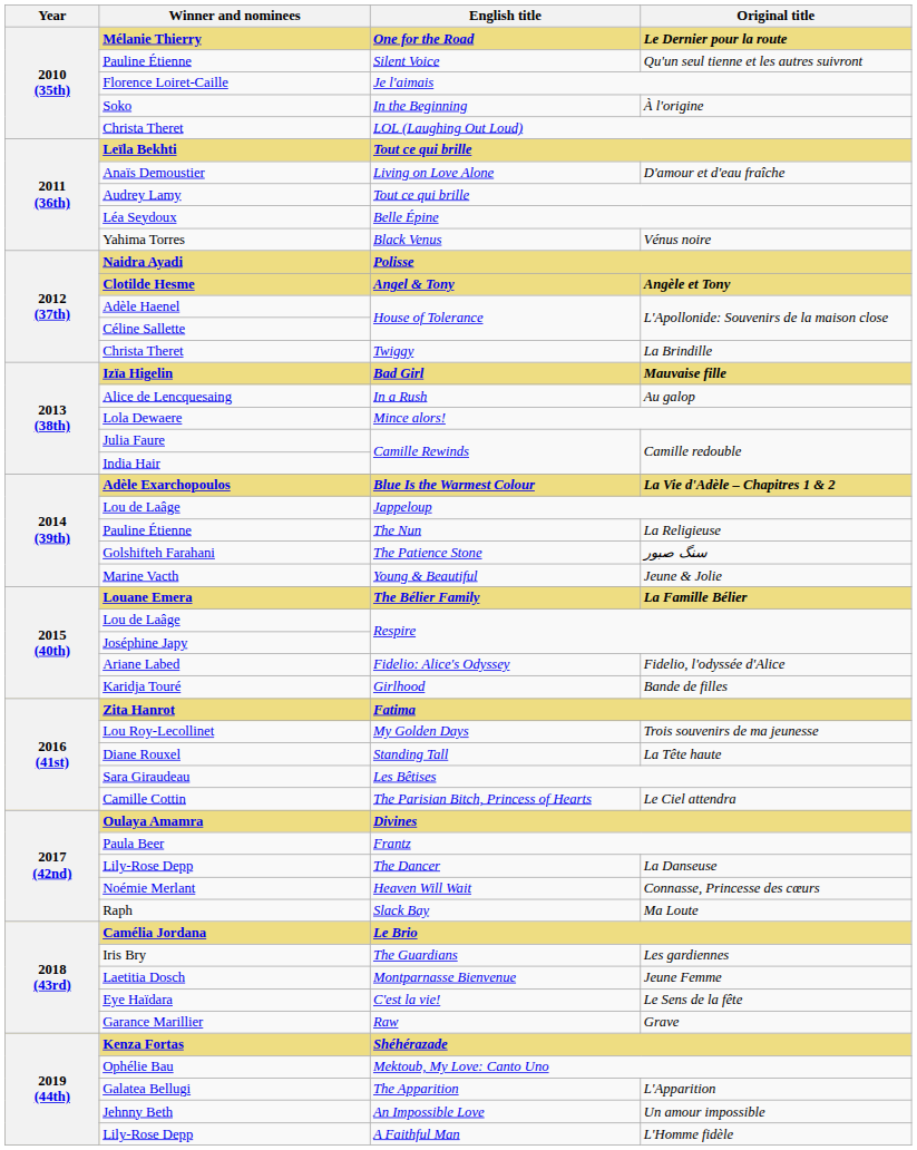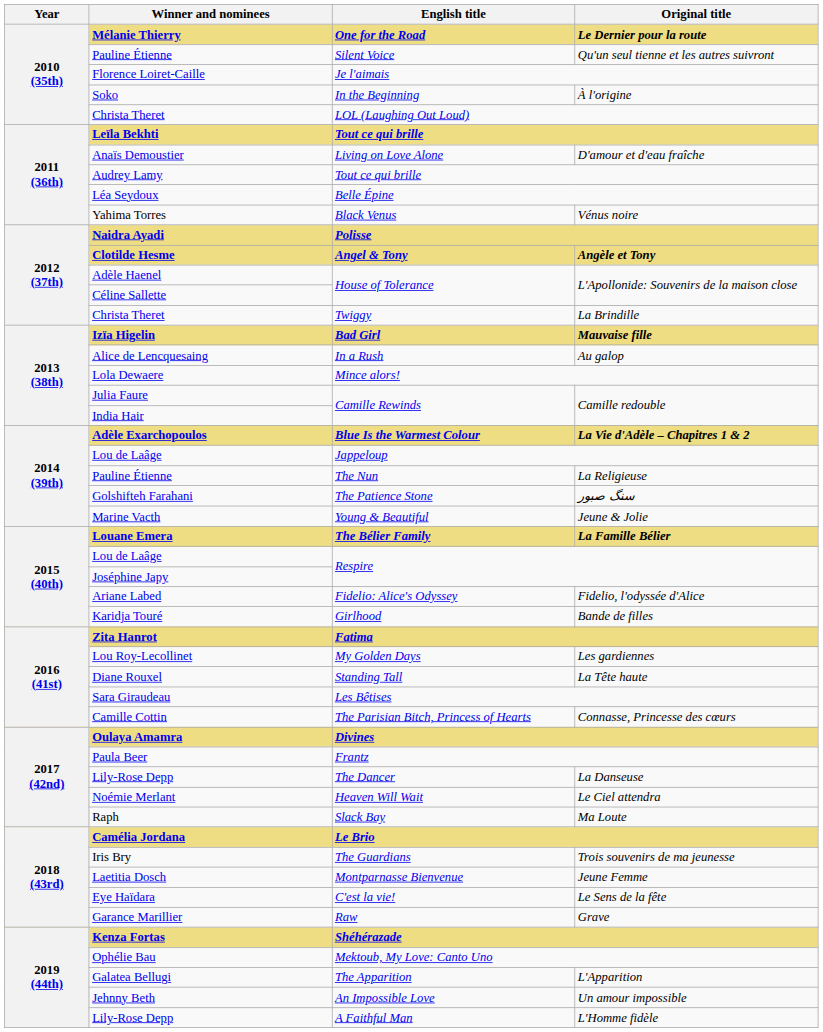 <table class="wikitable">
 <tr>
 <th width="100">Year</th>
 <th width="300">Winner and nominees</th>
 <th width="300">English title</th>
 <th width="300">Original title</th>
 </tr>
 <tr>
 <th rowspan="5" style="text-align:center;">2010<br><a href='#'>(35th)</a></th>
 <td style="background:#eedd82;"><strong><a href='#'>Mélanie Thierry</a></strong></td>
 <td style="background:#eedd82;"><em><a href='#'><strong>One for the Road</strong></a></em></td>
 <td style="background:#eedd82;"><strong><em>Le Dernier pour la route</em></strong></td>
 </tr>
 <tr>
 <td><a href='#'>Pauline Étienne</a></td>
 <td><em><a href='#'>Silent Voice</a></em></td>
 <td><em>Qu'un seul tienne et les autres suivront</em></td>
 </tr>
 <tr>
 <td><a href='#'>Florence Loiret-Caille</a></td>
 <td colspan="2"><em><a href='#'>Je l'aimais</a></em></td>
 </tr>
 <tr>
 <td><a href='#'>Soko</a></td>
 <td><em><a href='#'>In the Beginning</a></em></td>
 <td><em>À l'origine</em></td>
 </tr>
 <tr>
 <td><a href='#'>Christa Theret</a></td>
 <td colspan="2"><em><a href='#'>LOL (Laughing Out Loud)</a></em></td>
 </tr>
 <tr>
 <th rowspan="5" style="text-align:center;">2011<br><a href='#'>(36th)</a></th>
 <td style="background:#eedd82;"><strong><a href='#'>Leïla Bekhti</a></strong></td>
 <td colspan="2" style="background:#eedd82;"><strong><em><a href='#'>Tout ce qui brille</a></em></strong></td>
 </tr>
 <tr>
 <td><a href='#'>Anaïs Demoustier</a></td>
 <td><em><a href='#'>Living on Love Alone</a></em></td>
 <td><em>D'amour et d'eau fraîche</em></td>
 </tr>
 <tr>
 <td><a href='#'>Audrey Lamy</a></td>
 <td colspan="2"><em><a href='#'>Tout ce qui brille</a></em></td>
 </tr>
 <tr>
 <td><a href='#'>Léa Seydoux</a></td>
 <td colspan="2"><em><a href='#'>Belle Épine</a></em></td>
 </tr>
 <tr>
 <td>Yahima Torres</td>
 <td><em><a href='#'>Black Venus</a></em></td>
 <td><em>Vénus noire</em></td>
 </tr>
 <tr>
 <th rowspan="5" style="text-align:center;">2012<br><a href='#'>(37th)</a></th>
 <td style="background:#eedd82;"><strong><a href='#'>Naidra Ayadi</a></strong></td>
 <td colspan="2" style="background:#eedd82;"><strong><em><a href='#'>Polisse</a></em></strong></td>
 </tr>
 <tr>
 <td style="background:#eedd82;"><strong><a href='#'>Clotilde Hesme</a></strong></td>
 <td style="background:#eedd82;"><strong><em><a href='#'>Angel & Tony</a></em></strong></td>
 <td style="background:#eedd82;"><strong><em>Angèle et Tony</em></strong></td>
 </tr>
 <tr>
 <td><a href='#'>Adèle Haenel</a></td>
 <td rowspan="2"><em><a href='#'>House of Tolerance</a></em></td>
 <td rowspan="2"><em>L'Apollonide: Souvenirs de la maison close</em></td>
 </tr>
 <tr>
 <td><a href='#'>Céline Sallette</a></td>
 </tr>
 <tr>
 <td><a href='#'>Christa Theret</a></td>
 <td><em><a href='#'>Twiggy</a></em></td>
 <td><em>La Brindille</em></td>
 </tr>
 <tr>
 <th rowspan="5" style="text-align:center;">2013<br><a href='#'>(38th)</a></th>
 <td style="background:#eedd82;"><strong><a href='#'>Izïa Higelin</a></strong></td>
 <td style="background:#eedd82;"><em><a href='#'><strong>Bad Girl</strong></a></em></td>
 <td style="background:#eedd82;"><strong><em>Mauvaise fille</em></strong></td>
 </tr>
 <tr>
 <td><a href='#'>Alice de Lencquesaing</a></td>
 <td><em><a href='#'>In a Rush</a></em></td>
 <td><em>Au galop</em></td>
 </tr>
 <tr>
 <td><a href='#'>Lola Dewaere</a></td>
 <td colspan="2"><em><a href='#'>Mince alors!</a></em></td>
 </tr>
 <tr>
 <td><a href='#'>Julia Faure</a></td>
 <td rowspan="2"><em><a href='#'>Camille Rewinds</a></em></td>
 <td rowspan="2"><em>Camille redouble</em></td>
 </tr>
 <tr>
 <td><a href='#'>India Hair</a></td>
 </tr>
 <tr>
 <th rowspan="5" style="text-align:center;">2014<br><a href='#'>(39th)</a></th>
 <td style="background:#eedd82;"><strong><a href='#'>Adèle Exarchopoulos</a></strong></td>
 <td style="background:#eedd82;"><strong><em><a href='#'>Blue Is the Warmest Colour</a></em></strong></td>
 <td style="background:#eedd82;"><strong><em>La Vie d'Adèle – Chapitres 1 & 2</em></strong></td>
 </tr>
 <tr>
 <td><a href='#'>Lou de Laâge</a></td>
 <td colspan="2"><em><a href='#'>Jappeloup</a></em></td>
 </tr>
 <tr>
 <td><a href='#'>Pauline Étienne</a></td>
 <td><em><a href='#'>The Nun</a></em></td>
 <td><em>La Religieuse</em></td>
 </tr>
 <tr>
 <td><a href='#'>Golshifteh Farahani</a></td>
 <td><em><a href='#'>The Patience Stone</a></em></td>
 <td><em>سنگ صبور</em></td>
 </tr>
 <tr>
 <td><a href='#'>Marine Vacth</a></td>
 <td><em><a href='#'>Young & Beautiful</a></em></td>
 <td><em>Jeune & Jolie</em></td>
 </tr>
 <tr>
 <th rowspan="5" style="text-align:center;">2015<br><a href='#'>(40th)</a></th>
 <td style="background:#eedd82;"><strong><a href='#'>Louane Emera</a></strong></td>
 <td style="background:#eedd82;"><strong><em><a href='#'>The Bélier Family</a></em></strong></td>
 <td style="background:#eedd82;"><strong><em>La Famille Bélier</em></strong></td>
 </tr>
 <tr>
 <td><a href='#'>Lou de Laâge</a></td>
 <td rowspan="2" colspan="2"><em><a href='#'>Respire</a></em></td>
 </tr>
 <tr>
 <td><a href='#'>Joséphine Japy</a></td>
 </tr>
 <tr>
 <td><a href='#'>Ariane Labed</a></td>
 <td><em><a href='#'>Fidelio: Alice's Odyssey</a></em></td>
 <td><em>Fidelio, l'odyssée d'Alice</em></td>
 </tr>
 <tr>
 <td><a href='#'>Karidja Touré</a></td>
 <td><em><a href='#'>Girlhood</a></em></td>
 <td><em>Bande de filles</em></td>
 </tr>
 <tr style="background:#eedd82;">
 <th rowspan="5">2016<br><a href='#'>(41st)</a></th>
 <td><strong><a href='#'>Zita Hanrot</a></strong></td>
 <td colspan="2"><em><a href='#'><strong>Fatima</strong></a></em></td>
 </tr>
 <tr>
 <td><a href='#'>Lou Roy-Lecollinet</a></td>
 <td><em><a href='#'>My Golden Days</a></em></td>
-<td><em>Trois souvenirs de ma jeunesse</em></td>
+<td><em>Les gardiennes</em></td>
 </tr>
 <tr>
 <td><a href='#'>Diane Rouxel</a></td>
 <td><em><a href='#'>Standing Tall</a></em></td>
 <td><em>La Tête haute</em></td>
 </tr>
 <tr>
 <td><a href='#'>Sara Giraudeau</a></td>
 <td colspan="2"><em><a href='#'>Les Bêtises</a></em></td>
 </tr>
 <tr>
 <td><a href='#'>Camille Cottin</a></td>
 <td><em><a href='#'>The Parisian Bitch, Princess of Hearts</a></em></td>
-<td><em>Le Ciel attendra</em></td>
+<td><em>Connasse, Princesse des cœurs</em></td>
 </tr>
 <tr style="background:#eedd82;">
 <th rowspan="5">2017<br><a href='#'>(42nd)</a></th>
 <td><strong><a href='#'>Oulaya Amamra</a></strong></td>
 <td colspan="2"><em><a href='#'><strong>Divines</strong></a></em></td>
 </tr>
 <tr>
 <td><a href='#'>Paula Beer</a></td>
 <td colspan="2"><em><a href='#'>Frantz</a></em></td>
 </tr>
 <tr>
 <td><a href='#'>Lily-Rose Depp</a></td>
 <td><em><a href='#'>The Dancer</a></em></td>
 <td><em>La Danseuse</em></td>
 </tr>
 <tr>
 <td><a href='#'>Noémie Merlant</a></td>
 <td><em><a href='#'>Heaven Will Wait</a></em></td>
-<td><em>Connasse, Princesse des cœurs</em></td>
+<td><em>Le Ciel attendra</em></td>
 </tr>
 <tr>
 <td>Raph</td>
 <td><em><a href='#'>Slack Bay</a></em></td>
 <td><em>Ma Loute</em></td>
 </tr>
 <tr style="background:#eedd82;">
 <th rowspan="5">2018<br><a href='#'>(43rd)</a></th>
 <td><strong><a href='#'>Camélia Jordana</a></strong></td>
 <td colspan="2"><strong><em><a href='#'>Le Brio</a></em></strong></td>
 </tr>
 <tr>
 <td>Iris Bry</td>
 <td><em><a href='#'>The Guardians</a></em></td>
-<td><em>Les gardiennes</em></td>
+<td><em>Trois souvenirs de ma jeunesse</em></td>
 </tr>
 <tr>
 <td><a href='#'>Laetitia Dosch</a></td>
 <td><em><a href='#'>Montparnasse Bienvenue</a></em></td>
 <td><em>Jeune Femme</em></td>
 </tr>
 <tr>
 <td><a href='#'>Eye Haïdara</a></td>
 <td><em><a href='#'>C'est la vie!</a></em></td>
 <td><em>Le Sens de la fête</em></td>
 </tr>
 <tr>
 <td><a href='#'>Garance Marillier</a></td>
 <td><em><a href='#'>Raw</a></em></td>
 <td><em>Grave</em></td>
 </tr>
 <tr style="background:#eedd82;">
 <th rowspan="5">2019<br><a href='#'>(44th)</a></th>
 <td><strong><a href='#'>Kenza Fortas</a></strong></td>
 <td colspan="2"><em><a href='#'><strong>Shéhérazade</strong></a></em></td>
 </tr>
 <tr>
 <td><a href='#'>Ophélie Bau</a></td>
 <td colspan="2"><em><a href='#'>Mektoub, My Love: Canto Uno</a></em></td>
 </tr>
 <tr>
 <td><a href='#'>Galatea Bellugi</a></td>
 <td><em><a href='#'>The Apparition</a></em></td>
 <td><em>L'Apparition</em></td>
 </tr>
 <tr>
 <td><a href='#'>Jehnny Beth</a></td>
 <td><em><a href='#'>An Impossible Love</a></em></td>
 <td><em>Un amour impossible</em></td>
 </tr>
 <tr>
 <td><a href='#'>Lily-Rose Depp</a></td>
 <td><em><a href='#'>A Faithful Man</a></em></td>
 <td><em>L'Homme fidèle</em></td>
 </tr>
 </table>
